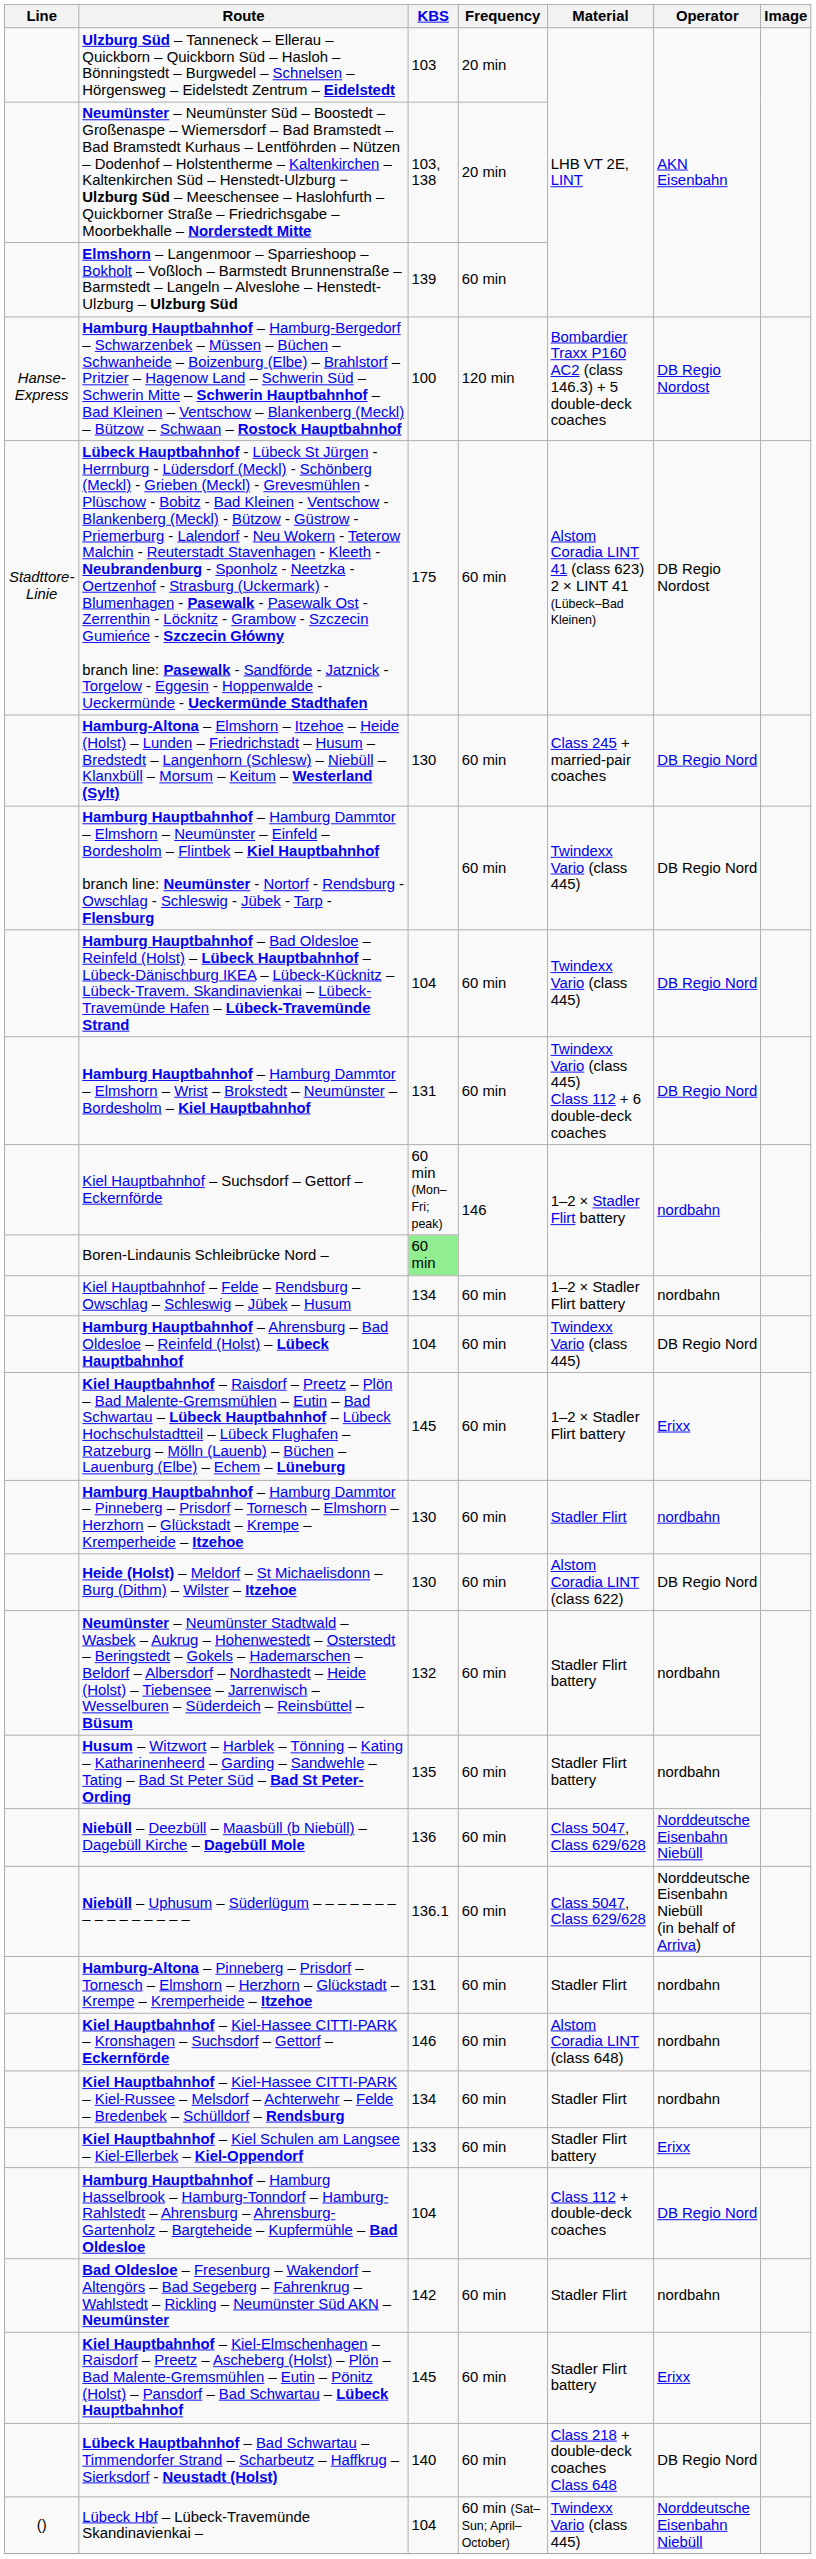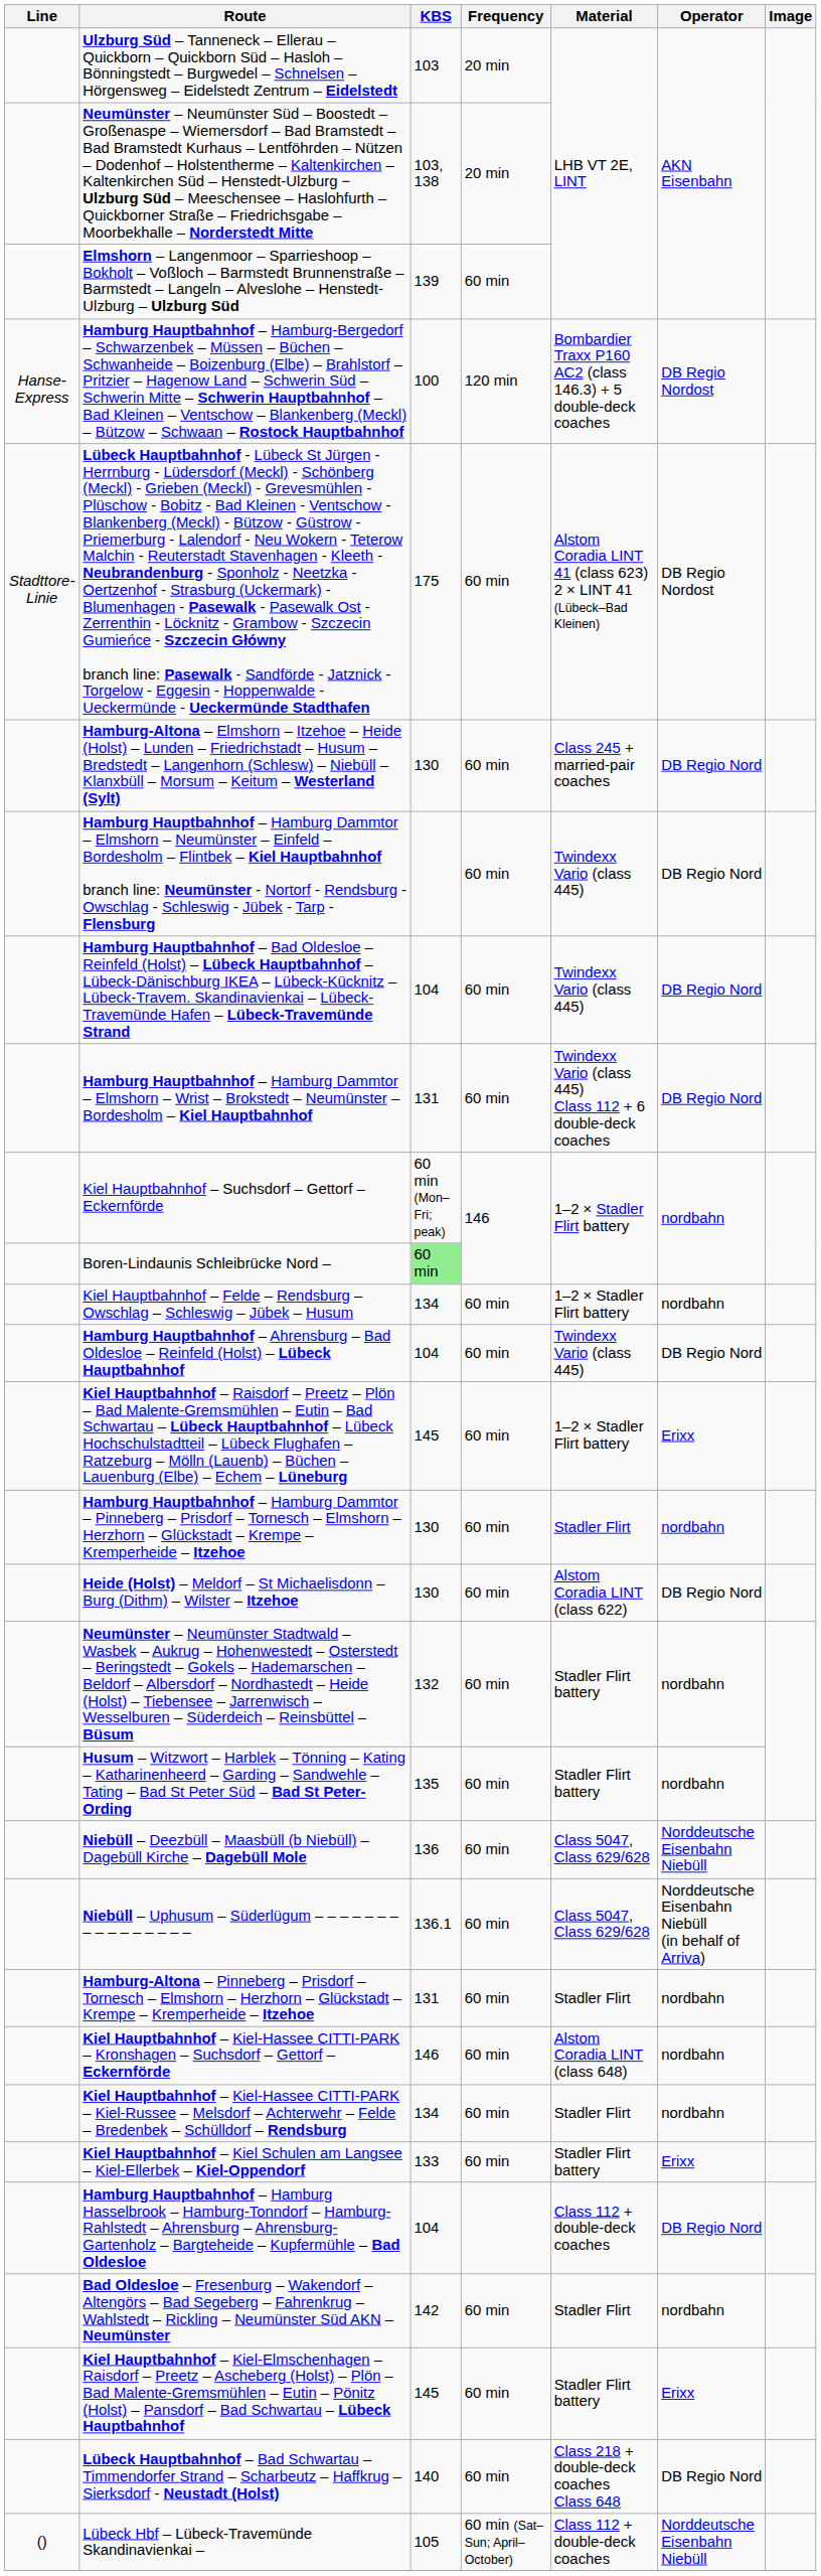 <table class="wikitable sortable" style>
 <tr>
 <th>Line</th>
 <th>Route</th>
 <th><a href='#'>KBS</a></th>
 <th>Frequency</th>
 <th>Material</th>
 <th>Operator</th>
 <th>Image</th>
 </tr>
 <tr>
 <td align="center"></td>
 <td><a href='#'><strong>Ulzburg Süd</strong></a> – Tanneneck – Ellerau – Quickborn – Quickborn Süd – Hasloh – Bönningstedt – Burgwedel – <a href='#'>Schnelsen</a> – Hörgensweg – Eidelstedt Zentrum  – <a href='#'><strong>Eidelstedt</strong></a></td>
 <td>103</td>
 <td>20 min</td>
 <td rowspan="3">LHB VT 2E, <a href='#'>LINT</a></td>
 <td rowspan="3"><a href='#'>AKN Eisenbahn</a></td>
 <td rowspan="3"></td>
 </tr>
 <tr>
 <td align="center"></td>
 <td><a href='#'><strong>Neumünster</strong></a> – Neumünster Süd – Boostedt – Großenaspe – Wiemersdorf  – Bad Bramstedt – Bad Bramstedt Kurhaus – Lentföhrden – Nützen – Dodenhof – Holstentherme – <a href='#'>Kaltenkirchen</a> – Kaltenkirchen Süd – Henstedt-Ulzburg − <strong>Ulzburg Süd</strong> – Meeschensee – Haslohfurth – Quickborner Straße – Friedrichsgabe – Moorbekhalle – <a href='#'><strong>Norderstedt Mitte</strong></a></td>
 <td>103, 138</td>
 <td>20 min</td>
 </tr>
 <tr>
 <td align="center"></td>
 <td><a href='#'><strong>Elmshorn</strong></a> – Langenmoor – Sparrieshoop – <a href='#'>Bokholt</a> – Voßloch – Barmstedt Brunnenstraße – Barmstedt – Langeln – Alveslohe – Henstedt-Ulzburg – <strong>Ulzburg Süd</strong></td>
 <td>139</td>
 <td>60 min</td>
 </tr>
 <tr>
 <td align="center"><br><em>Hanse-Express</em></td>
 <td><strong><a href='#'>Hamburg Hauptbahnhof</a></strong> – <a href='#'>Hamburg-Bergedorf</a> – <a href='#'>Schwarzenbek</a> – <a href='#'>Müssen</a> – <a href='#'>Büchen</a> – <a href='#'>Schwanheide</a> – <a href='#'>Boizenburg (Elbe)</a> – <a href='#'>Brahlstorf</a> – <a href='#'>Pritzier</a> – <a href='#'>Hagenow Land</a> – <a href='#'>Schwerin Süd</a> – <a href='#'>Schwerin Mitte</a> – <strong><a href='#'>Schwerin Hauptbahnhof</a></strong> – <a href='#'>Bad Kleinen</a> – <a href='#'>Ventschow</a> – <a href='#'>Blankenberg (Meckl)</a> – <a href='#'>Bützow</a> – <a href='#'>Schwaan</a> – <strong><a href='#'>Rostock Hauptbahnhof</a></strong></td>
 <td>100</td>
 <td>120 min</td>
 <td><a href='#'>Bombardier Traxx P160 AC2</a> (class 146.3) + 5 double-deck coaches</td>
 <td><a href='#'>DB Regio Nordost</a></td>
 <td></td>
 </tr>
 <tr>
 <td align="center"><br><em>Stadttore-Linie</em></td>
 <td><strong><a href='#'>Lübeck Hauptbahnhof</a></strong> - <a href='#'>Lübeck St Jürgen</a> - <a href='#'>Herrnburg</a> - <a href='#'>Lüdersdorf (Meckl)</a> - <a href='#'>Schönberg (Meckl)</a> - <a href='#'>Grieben (Meckl)</a> - <a href='#'>Grevesmühlen</a> - <a href='#'>Plüschow</a> - <a href='#'>Bobitz</a> - <a href='#'>Bad Kleinen</a> - <a href='#'>Ventschow</a> - <a href='#'>Blankenberg (Meckl)</a> - <a href='#'>Bützow</a> - <a href='#'>Güstrow</a> - <a href='#'>Priemerburg</a> - <a href='#'>Lalendorf</a> - <a href='#'>Neu Wokern</a> - <a href='#'>Teterow</a> <a href='#'>Malchin</a> - <a href='#'>Reuterstadt Stavenhagen</a> - <a href='#'>Kleeth</a> - <strong><a href='#'>Neubrandenburg</a></strong> - <a href='#'>Sponholz</a> - <a href='#'>Neetzka</a> - <a href='#'>Oertzenhof</a> - <a href='#'>Strasburg (Uckermark)</a> - <a href='#'>Blumenhagen</a> - <strong><a href='#'>Pasewalk</a></strong> - <a href='#'>Pasewalk Ost</a> - <a href='#'>Zerrenthin</a> - <a href='#'>Löcknitz</a> - <a href='#'>Grambow</a> - <a href='#'>Szczecin Gumieńce</a> - <strong><a href='#'>Szczecin Główny</a></strong><br><br>branch line: <strong><a href='#'>Pasewalk</a></strong> - <a href='#'>Sandförde</a> - <a href='#'>Jatznick</a> - <a href='#'>Torgelow</a> - <a href='#'>Eggesin</a> - <a href='#'>Hoppenwalde</a> - <a href='#'>Ueckermünde</a> - <strong><a href='#'>Ueckermünde Stadthafen</a></strong></td>
 <td>175</td>
 <td>60 min</td>
 <td><a href='#'>Alstom Coradia LINT 41</a> (class 623)<br>2 × LINT 41 <small>(Lübeck–Bad Kleinen)</small></td>
 <td>DB Regio Nordost</td>
 <td></td>
 </tr>
 <tr>
 <td align="center"><br></td>
 <td><strong><a href='#'>Hamburg-Altona</a></strong> – <a href='#'>Elmshorn</a> – <a href='#'>Itzehoe</a> – <a href='#'>Heide (Holst)</a> – <a href='#'>Lunden</a> – <a href='#'>Friedrichstadt</a> – <a href='#'>Husum</a> – <a href='#'>Bredstedt</a> – <a href='#'>Langenhorn (Schlesw)</a> – <a href='#'>Niebüll</a> – <a href='#'>Klanxbüll</a> – <a href='#'>Morsum</a> – <a href='#'>Keitum</a> – <strong><a href='#'>Westerland (Sylt)</a></strong></td>
 <td>130</td>
 <td>60 min</td>
 <td><a href='#'>Class 245</a> + married-pair coaches</td>
 <td><a href='#'>DB Regio Nord</a></td>
 <td></td>
 </tr>
 <tr>
 <td align="center"></td>
 <td><strong><a href='#'>Hamburg Hauptbahnhof</a></strong> – <a href='#'>Hamburg Dammtor</a> – <a href='#'>Elmshorn</a> – <a href='#'>Neumünster</a> – <a href='#'>Einfeld</a> – <a href='#'>Bordesholm</a> – <a href='#'>Flintbek</a> – <strong><a href='#'>Kiel Hauptbahnhof</a></strong><br><br>branch line: <strong><a href='#'>Neumünster</a></strong> - <a href='#'>Nortorf</a> - <a href='#'>Rendsburg</a> - <a href='#'>Owschlag</a> - <a href='#'>Schleswig</a> - <a href='#'>Jübek</a> - <a href='#'>Tarp</a> - <strong><a href='#'>Flensburg</a></strong></td>
 <td></td>
 <td>60 min</td>
 <td><a href='#'>Twindexx Vario</a> (class 445)</td>
 <td>DB Regio Nord</td>
 <td></td>
 </tr>
 <tr>
 <td align="center"></td>
 <td><strong><a href='#'>Hamburg Hauptbahnhof</a></strong> – <a href='#'>Bad Oldesloe</a> – <a href='#'>Reinfeld (Holst)</a> – <strong><a href='#'>Lübeck Hauptbahnhof</a></strong> – <a href='#'>Lübeck-Dänischburg IKEA</a> – <a href='#'>Lübeck-Kücknitz</a> – <a href='#'>Lübeck-Travem. Skandinavienkai</a> – <a href='#'>Lübeck-Travemünde Hafen</a> – <strong><a href='#'>Lübeck-Travemünde Strand</a></strong></td>
 <td>104</td>
 <td>60 min</td>
 <td><a href='#'>Twindexx Vario</a> (class 445)</td>
 <td><a href='#'>DB Regio Nord</a></td>
 <td></td>
 </tr>
 <tr>
 <td align="center"></td>
 <td><strong><a href='#'>Hamburg Hauptbahnhof</a></strong> – <a href='#'>Hamburg Dammtor</a> – <a href='#'>Elmshorn</a> – <a href='#'>Wrist</a> – <a href='#'>Brokstedt</a> – <a href='#'>Neumünster</a> – <a href='#'>Bordesholm</a> – <strong><a href='#'>Kiel Hauptbahnhof</a></strong></td>
 <td>131</td>
 <td>60 min</td>
 <td><a href='#'>Twindexx Vario</a> (class 445)<br><a href='#'>Class 112</a> + 6 double-deck coaches</td>
 <td><a href='#'>DB Regio Nord</a></td>
 <td></td>
 </tr>
 <tr>
 <td align="center"></td>
 <td><a href='#'>Kiel Hauptbahnhof</a> – Suchsdorf – Gettorf – <a href='#'>Eckernförde</a></td>
 <td>60 min <small>(Mon–Fri; peak)</small></td>
 <td rowspan="2">146</td>
 <td rowspan="2">1–2 × <a href='#'>Stadler Flirt</a> battery</td>
 <td rowspan="2"><a href='#'>nordbahn</a></td>
 <td rowspan="2"></td>
 </tr>
 <tr>
 <td align="center"></td>
 <td>Boren-Lindaunis Schleibrücke Nord – </td>
 <td style="background: lightgreen;">60 min</td>
 </tr>
 <tr>
 <td align="center"></td>
 <td><a href='#'>Kiel Hauptbahnhof</a> – <a href='#'>Felde</a> – <a href='#'>Rendsburg</a> – <a href='#'>Owschlag</a> – <a href='#'>Schleswig</a> – <a href='#'>Jübek</a> – <a href='#'>Husum</a></td>
 <td>134</td>
 <td>60 min</td>
 <td>1–2 × Stadler Flirt battery</td>
 <td>nordbahn</td>
 <td></td>
 </tr>
 <tr>
 <td align="center"></td>
 <td><strong><a href='#'>Hamburg Hauptbahnhof</a></strong> – <a href='#'>Ahrensburg</a> – <a href='#'>Bad Oldesloe</a> – <a href='#'>Reinfeld (Holst)</a> – <strong><a href='#'>Lübeck Hauptbahnhof</a></strong></td>
 <td>104</td>
 <td>60 min</td>
 <td><a href='#'>Twindexx Vario</a> (class 445)</td>
 <td>DB Regio Nord</td>
 <td></td>
 </tr>
 <tr>
 <td align="center"></td>
 <td><strong><a href='#'>Kiel Hauptbahnhof</a></strong> – <a href='#'>Raisdorf</a> – <a href='#'>Preetz</a> – <a href='#'>Plön</a> – <a href='#'>Bad Malente-Gremsmühlen</a> – <a href='#'>Eutin</a> – <a href='#'>Bad Schwartau</a> – <strong><a href='#'>Lübeck Hauptbahnhof</a></strong> – <a href='#'>Lübeck Hochschulstadtteil</a> – <a href='#'>Lübeck Flughafen</a> – <a href='#'>Ratzeburg</a> – <a href='#'>Mölln (Lauenb)</a> – <a href='#'>Büchen</a> – <a href='#'>Lauenburg (Elbe)</a> – <a href='#'>Echem</a> – <strong><a href='#'>Lüneburg</a></strong></td>
 <td>145</td>
 <td>60 min</td>
 <td>1–2 × Stadler Flirt battery</td>
 <td><a href='#'>Erixx</a></td>
 <td></td>
 </tr>
 <tr>
 <td align="center"></td>
 <td><strong><a href='#'>Hamburg Hauptbahnhof</a></strong> – <a href='#'>Hamburg Dammtor</a> – <a href='#'>Pinneberg</a> – <a href='#'>Prisdorf</a> – <a href='#'>Tornesch</a> – <a href='#'>Elmshorn</a> – <a href='#'>Herzhorn</a> – <a href='#'>Glückstadt</a> – <a href='#'>Krempe</a> – <a href='#'>Kremperheide</a> – <strong><a href='#'>Itzehoe</a></strong></td>
 <td>130</td>
 <td>60 min</td>
 <td><a href='#'>Stadler Flirt</a></td>
 <td><a href='#'>nordbahn</a></td>
 <td></td>
 </tr>
 <tr>
 <td align="center"></td>
 <td><strong><a href='#'>Heide (Holst)</a></strong> – <a href='#'>Meldorf</a> – <a href='#'>St Michaelisdonn</a> – <a href='#'>Burg (Dithm)</a> – <a href='#'>Wilster</a> – <strong><a href='#'>Itzehoe</a></strong></td>
 <td>130</td>
 <td>60 min</td>
 <td><a href='#'>Alstom Coradia LINT</a> (class 622)</td>
 <td>DB Regio Nord</td>
 <td></td>
 </tr>
 <tr>
 <td align="center"></td>
 <td><strong><a href='#'>Neumünster</a></strong> – <a href='#'>Neumünster Stadtwald</a> – <a href='#'>Wasbek</a> – <a href='#'>Aukrug</a> – <a href='#'>Hohenwestedt</a> – <a href='#'>Osterstedt</a> – <a href='#'>Beringstedt</a> – <a href='#'>Gokels</a> – <a href='#'>Hademarschen</a> – <a href='#'>Beldorf</a> – <a href='#'>Albersdorf</a> – <a href='#'>Nordhastedt</a> – <a href='#'>Heide (Holst)</a> – <a href='#'>Tiebensee</a> – <a href='#'>Jarrenwisch</a> – <a href='#'>Wesselburen</a> – <a href='#'>Süderdeich</a> – <a href='#'>Reinsbüttel</a> – <strong><a href='#'>Büsum</a></strong></td>
 <td>132</td>
 <td>60 min</td>
 <td>Stadler Flirt battery</td>
 <td>nordbahn</td>
 <td rowspan="2"></td>
 </tr>
 <tr>
 <td align="center"></td>
 <td><strong><a href='#'>Husum</a></strong> – <a href='#'>Witzwort</a> – <a href='#'>Harblek</a> – <a href='#'>Tönning</a> – <a href='#'>Kating</a> – <a href='#'>Katharinenheerd</a> – <a href='#'>Garding</a> – <a href='#'>Sandwehle</a> – <a href='#'>Tating</a> – <a href='#'>Bad St Peter Süd</a> – <strong><a href='#'>Bad St Peter-Ording</a></strong></td>
 <td>135</td>
 <td>60 min</td>
 <td>Stadler Flirt battery</td>
 <td>nordbahn</td>
 </tr>
 <tr>
 <td align="center"></td>
 <td><strong><a href='#'>Niebüll</a></strong> – <a href='#'>Deezbüll</a> – <a href='#'>Maasbüll (b Niebüll)</a> – <a href='#'>Dagebüll Kirche</a> – <strong><a href='#'>Dagebüll Mole</a></strong></td>
 <td>136</td>
 <td>60 min</td>
 <td><a href='#'>Class 5047</a>, <a href='#'>Class 629/628</a></td>
 <td><a href='#'>Norddeutsche Eisenbahn Niebüll</a></td>
 <td></td>
 </tr>
 <tr>
 <td align="center"></td>
 <td><strong><a href='#'>Niebüll</a></strong> – <a href='#'>Uphusum</a> – <a href='#'>Süderlügum</a> –  –  –  –  –  –  –  –  –  –  –  –  –  –  –  – <strong></strong></td>
 <td>136.1</td>
 <td>60 min</td>
 <td><a href='#'>Class 5047</a>, <a href='#'>Class 629/628</a></td>
 <td>Norddeutsche Eisenbahn Niebüll<br>(in behalf of <a href='#'>Arriva</a>)</td>
 <td></td>
 </tr>
 <tr>
 <td align="center"></td>
 <td><strong><a href='#'>Hamburg-Altona</a></strong> – <a href='#'>Pinneberg</a> – <a href='#'>Prisdorf</a> – <a href='#'>Tornesch</a> – <a href='#'>Elmshorn</a> – <a href='#'>Herzhorn</a> – <a href='#'>Glückstadt</a> – <a href='#'>Krempe</a> – <a href='#'>Kremperheide</a> – <strong><a href='#'>Itzehoe</a></strong></td>
 <td>131</td>
 <td>60 min</td>
 <td>Stadler Flirt</td>
 <td>nordbahn</td>
 <td></td>
 </tr>
 <tr>
 <td align="center"></td>
 <td><strong><a href='#'>Kiel Hauptbahnhof</a></strong> – <a href='#'>Kiel-Hassee CITTI-PARK</a> – <a href='#'>Kronshagen</a> – <a href='#'>Suchsdorf</a> – <a href='#'>Gettorf</a> – <strong><a href='#'>Eckernförde</a></strong></td>
 <td>146</td>
 <td>60 min</td>
 <td><a href='#'>Alstom Coradia LINT</a> (class 648)</td>
 <td>nordbahn</td>
 <td></td>
 </tr>
 <tr>
 <td align="center"></td>
 <td><strong><a href='#'>Kiel Hauptbahnhof</a></strong> – <a href='#'>Kiel-Hassee CITTI-PARK</a> – <a href='#'>Kiel-Russee</a> – <a href='#'>Melsdorf</a> – <a href='#'>Achterwehr</a> – <a href='#'>Felde</a> – <a href='#'>Bredenbek</a> – <a href='#'>Schülldorf</a> – <strong><a href='#'>Rendsburg</a></strong></td>
 <td>134</td>
 <td>60 min</td>
 <td>Stadler Flirt</td>
 <td>nordbahn</td>
 <td></td>
 </tr>
 <tr>
 <td align="center"></td>
 <td><strong><a href='#'>Kiel Hauptbahnhof</a></strong> – <a href='#'>Kiel Schulen am Langsee</a> – <a href='#'>Kiel-Ellerbek</a> – <strong><a href='#'>Kiel-Oppendorf</a></strong></td>
 <td>133</td>
 <td>60 min</td>
 <td>Stadler Flirt battery</td>
 <td><a href='#'>Erixx</a></td>
 <td></td>
 </tr>
 <tr>
 <td align="center"></td>
 <td><strong><a href='#'>Hamburg Hauptbahnhof</a></strong> – <a href='#'>Hamburg Hasselbrook</a> – <a href='#'>Hamburg-Tonndorf</a> – <a href='#'>Hamburg-Rahlstedt</a> – <a href='#'>Ahrensburg</a> – <a href='#'>Ahrensburg-Gartenholz</a> – <a href='#'>Bargteheide</a> – <a href='#'>Kupfermühle</a> – <strong><a href='#'>Bad Oldesloe</a></strong></td>
 <td>104</td>
 <td></td>
 <td><a href='#'>Class 112</a> + double-deck coaches</td>
 <td><a href='#'>DB Regio Nord</a></td>
 <td></td>
 </tr>
 <tr>
 <td align="center"></td>
 <td><strong><a href='#'>Bad Oldesloe</a></strong> – <a href='#'>Fresenburg</a> – <a href='#'>Wakendorf</a> – <a href='#'>Altengörs</a> – <a href='#'>Bad Segeberg</a> – <a href='#'>Fahrenkrug</a> – <a href='#'>Wahlstedt</a> – <a href='#'>Rickling</a> – <a href='#'>Neumünster Süd AKN</a> – <strong><a href='#'>Neumünster</a></strong></td>
 <td>142</td>
 <td>60 min</td>
 <td>Stadler Flirt</td>
 <td>nordbahn</td>
 <td></td>
 </tr>
 <tr>
 <td align="center"></td>
 <td><strong><a href='#'>Kiel Hauptbahnhof</a></strong> – <a href='#'>Kiel-Elmschenhagen</a> – <a href='#'>Raisdorf</a> – <a href='#'>Preetz</a> – <a href='#'>Ascheberg (Holst)</a> – <a href='#'>Plön</a> – <a href='#'>Bad Malente-Gremsmühlen</a> – <a href='#'>Eutin</a> – <a href='#'>Pönitz (Holst)</a> – <a href='#'>Pansdorf</a> – <a href='#'>Bad Schwartau</a> – <strong><a href='#'>Lübeck Hauptbahnhof</a></strong></td>
 <td>145</td>
 <td>60 min</td>
 <td>Stadler Flirt battery</td>
 <td><a href='#'>Erixx</a></td>
 <td></td>
 </tr>
 <tr>
 <td align="center"></td>
 <td><strong><a href='#'>Lübeck Hauptbahnhof</a></strong> – <a href='#'>Bad Schwartau</a> – <a href='#'>Timmendorfer Strand</a> – <a href='#'>Scharbeutz</a> – <a href='#'>Haffkrug</a> – <a href='#'>Sierksdorf</a> - <a href='#'><strong>Neustadt (Holst)</strong></a></td>
 <td>140</td>
 <td>60 min</td>
 <td><a href='#'>Class 218</a> + double-deck coaches<br><a href='#'>Class 648</a></td>
 <td>DB Regio Nord</td>
 <td></td>
 </tr>
 <tr>
 <td align="center"> ()</td>
 <td><a href='#'>Lübeck Hbf</a> – Lübeck-Travemünde Skandinavienkai – </td>
-<td>104</td>
+<td>105</td>
 <td>60 min <small>(Sat–Sun; April–October)</small></td>
-<td><a href='#'>Twindexx Vario</a> (class 445)</td>
+<td><a href='#'>Class 112</a> + double-deck coaches</td>
 <td><a href='#'>Norddeutsche Eisenbahn Niebüll</a></td>
 <td></td>
 </tr>
 <tr>
 </tr>
 </table>
